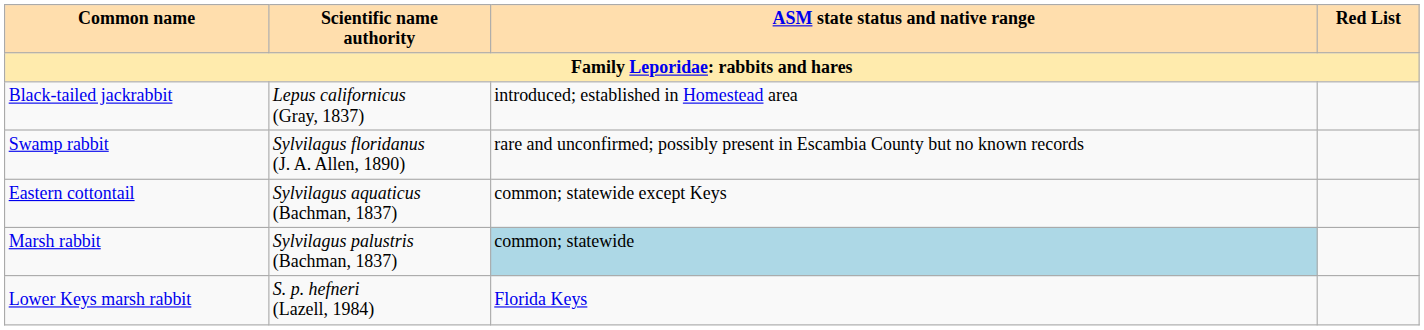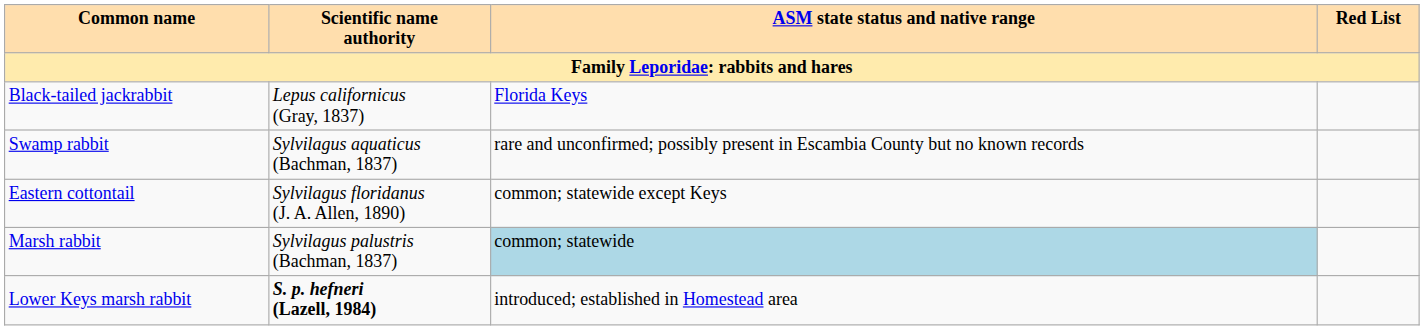 <table class="wikitable" style="width:100%; text-align:left;">
 <tr valign="top">
 <th style=background:navajowhite>Common name</th>
 <th style=background:navajowhite>Scientific name<br>authority</th>
 <th style=background:navajowhite><a href='#'>ASM</a> state status and native range</th>
 <th style=background:navajowhite>Red List</th>
 </tr>
 <tr>
 <td style="text-align:center;" bgcolor="#ffebad" colspan=5><strong>Family <a href='#'>Leporidae</a>: rabbits and hares</strong></td>
 </tr>
 <tr valign="top">
 <td><a href='#'>Black-tailed jackrabbit</a><br></td>
 <td><em>Lepus californicus</em><br>(Gray, 1837)</td>
-<td>introduced; established in <a href='#'>Homestead</a> area</td>
+<td><a href='#'>Florida Keys</a></td>
 <td><br></td>
 </tr>
 <tr valign="top">
 <td><a href='#'>Swamp rabbit</a><br></td>
-<td><em>Sylvilagus floridanus</em><br>(J. A. Allen, 1890)</td>
+<td><em>Sylvilagus aquaticus</em><br>(Bachman, 1837)</td>
 <td>rare and unconfirmed; possibly present in Escambia County but no known records</td>
 <td><br></td>
 </tr>
 <tr valign="top">
 <td><a href='#'>Eastern cottontail</a><br></td>
-<td><em>Sylvilagus aquaticus</em><br>(Bachman, 1837)</td>
+<td><em>Sylvilagus floridanus</em><br>(J. A. Allen, 1890)</td>
 <td>common; statewide except Keys</td>
 <td><br></td>
 </tr>
 <tr valign="top">
 <td><a href='#'>Marsh rabbit</a><br></td>
 <td><em>Sylvilagus palustris</em><br>(Bachman, 1837)</td>
 <td style="background: lightblue;">common; statewide</td>
 <td><br></td>
 </tr>
 <tr>
 <td><a href='#'>Lower Keys marsh rabbit</a><br></td>
-<td><em>S. p. hefneri</em><br>(Lazell, 1984)</td>
-<td><a href='#'>Florida Keys</a></td>
+<td><strong><em>S. p. hefneri</em><br>(Lazell, 1984)</strong></td>
+<td>introduced; established in <a href='#'>Homestead</a> area</td>
 <td></td>
 </tr>
 </table>
